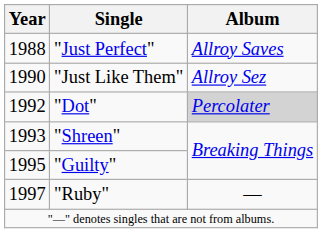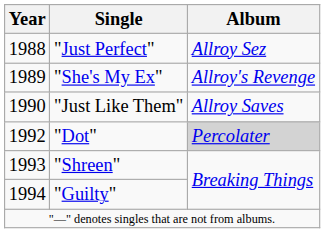 <table class="wikitable">
 <tr>
 <th>Year</th>
 <th>Single</th>
 <th>Album</th>
 </tr>
 <tr>
 <td>1988</td>
 <td>"<a href='#'>Just Perfect</a>"</td>
-<td><em><a href='#'>Allroy Saves</a></em></td>
+<td><em><a href='#'>Allroy Sez</a></em></td>
+</tr>
+<tr>
+<td>1989</td>
+<td>"<a href='#'>She's My Ex</a>"</td>
+<td><em><a href='#'>Allroy's Revenge</a></em></td>
 </tr>
 <tr>
 <td>1990</td>
 <td>"Just Like Them"</td>
-<td><em><a href='#'>Allroy Sez</a></em></td>
+<td><em><a href='#'>Allroy Saves</a></em></td>
 </tr>
 <tr>
 <td>1992</td>
 <td>"<a href='#'>Dot</a>"</td>
 <td style="background: lightgrey;"><em><a href='#'>Percolater</a></em></td>
 </tr>
 <tr>
 <td>1993</td>
 <td>"<a href='#'>Shreen</a>"</td>
 <td rowspan="2"><em><a href='#'>Breaking Things</a></em></td>
 </tr>
 <tr>
-<td>1995</td>
+<td>1994</td>
 <td>"<a href='#'>Guilty</a>"</td>
-</tr>
-<tr>
-<td>1997</td>
-<td>"Ruby"</td>
-<td align="center">—</td>
 </tr>
 <tr>
 <td align="center" colspan="3" style="font-size: 8pt">"—" denotes singles that are not from albums.</td>
 </tr>
 </table>
